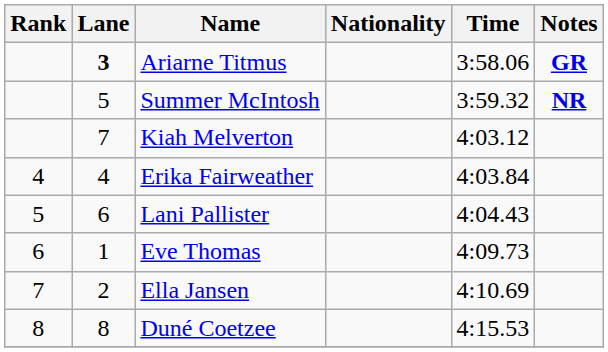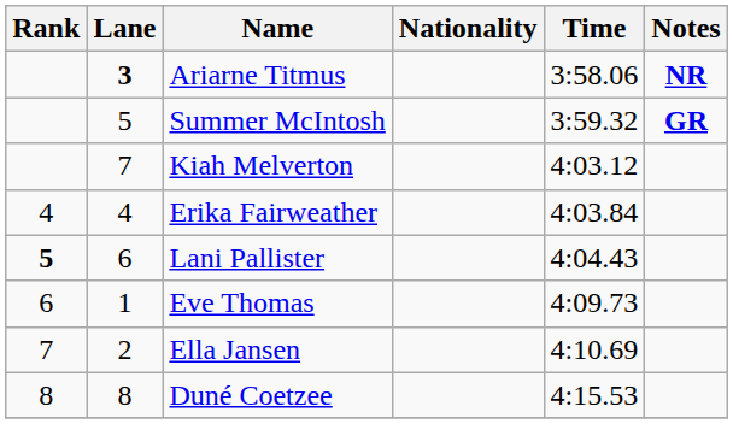 <table class="wikitable sortable" style="text-align:center">
 <tr>
 <th>Rank</th>
 <th>Lane</th>
 <th>Name</th>
 <th>Nationality</th>
 <th>Time</th>
 <th>Notes</th>
 </tr>
 <tr>
 <td></td>
 <td><strong>3</strong></td>
 <td align=left><a href='#'>Ariarne Titmus</a></td>
 <td align=left></td>
 <td>3:58.06</td>
-<td><strong><a href='#'>GR</a></strong></td>
+<td><strong><a href='#'>NR</a></strong></td>
 </tr>
 <tr>
 <td></td>
 <td>5</td>
 <td align=left><a href='#'>Summer McIntosh</a></td>
 <td align=left></td>
 <td>3:59.32</td>
-<td><strong><a href='#'>NR</a></strong></td>
+<td><strong><a href='#'>GR</a></strong></td>
 </tr>
 <tr>
 <td></td>
 <td>7</td>
 <td align=left><a href='#'>Kiah Melverton</a></td>
 <td align=left></td>
 <td>4:03.12</td>
 <td></td>
 </tr>
 <tr>
 <td>4</td>
 <td>4</td>
 <td align=left><a href='#'>Erika Fairweather</a></td>
 <td align=left></td>
 <td>4:03.84</td>
 <td></td>
 </tr>
 <tr>
-<td>5</td>
+<td><strong>5</strong></td>
 <td>6</td>
 <td align=left><a href='#'>Lani Pallister</a></td>
 <td align=left></td>
 <td>4:04.43</td>
 <td></td>
 </tr>
 <tr>
 <td>6</td>
 <td>1</td>
 <td align=left><a href='#'>Eve Thomas</a></td>
 <td align=left></td>
 <td>4:09.73</td>
 <td></td>
 </tr>
 <tr>
 <td>7</td>
 <td>2</td>
 <td align=left><a href='#'>Ella Jansen</a></td>
 <td align=left></td>
 <td>4:10.69</td>
 <td></td>
 </tr>
 <tr>
 <td>8</td>
 <td>8</td>
 <td align=left><a href='#'>Duné Coetzee</a></td>
 <td align=left></td>
 <td>4:15.53</td>
 <td></td>
 </tr>
 <tr>
 </tr>
 </table>
